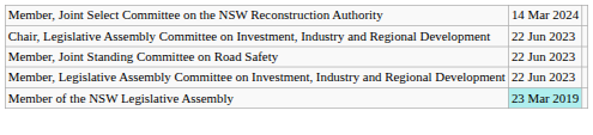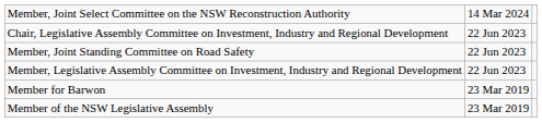 <table class="wikitable">
 <tr>
 <td>Member, Joint Select Committee on the NSW Reconstruction Authority</td>
 <td>14 Mar 2024</td>
 <td></td>
 </tr>
 <tr>
 <td>Chair, Legislative Assembly Committee on Investment, Industry and Regional Development</td>
 <td>22 Jun 2023</td>
 <td></td>
 </tr>
 <tr>
 <td>Member, Joint Standing Committee on Road Safety</td>
 <td>22 Jun 2023</td>
 <td></td>
 </tr>
 <tr>
 <td>Member, Legislative Assembly Committee on Investment, Industry and Regional Development</td>
 <td>22 Jun 2023</td>
 <td></td>
 </tr>
 <tr>
+<td>Member for Barwon</td>
+<td>23 Mar 2019</td>
+<td></td>
+</tr>
+<tr>
 <td>Member of the NSW Legislative Assembly</td>
-<td style="background: paleturquoise;">23 Mar 2019</td>
+<td>23 Mar 2019</td>
 <td></td>
 </tr>
 </table>
